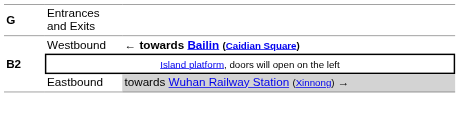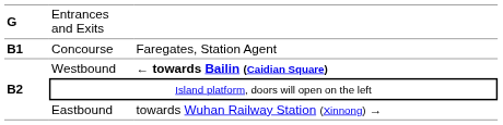 <table table border=0 cellspacing=0 cellpadding=3>
 <tr>
 <td style="border-top:solid 1px gray;border-bottom:solid 0px gray;" width=50><strong>G</strong></td>
 <td style="border-top:solid 1px gray;border-bottom:solid 0px gray;" width=100>Entrances and Exits</td>
 <td style="border-top:solid 1px gray;border-bottom:solid 0px gray;" width=450></td>
+</tr>
+<tr>
+<td style="border-top:solid 1px gray;border-bottom:solid 0px gray;" width=50><strong>B1</strong></td>
+<td style="border-top:solid 1px gray;border-bottom:solid 0px gray;" width=100>Concourse</td>
+<td style="border-top:solid 1px gray;border-bottom:solid 0px gray;" width=450>Faregates, Station Agent</td>
 </tr>
 <tr>
 <td style="border-top:solid 1px gray;border-bottom:solid 1px gray;" rowspan=3><strong>B2</strong></td>
 <td style="border-top:solid 1px gray;border-bottom:solid 0px gray;">Westbound</td>
 <td style="border-top:solid 1px gray;border-bottom:solid 0px gray;"><strong>←  towards <a href='#'>Bailin</a> <small>(<a href='#'>Caidian Square</a>)</small></strong></td>
 </tr>
 <tr>
 <td style="border-right:solid 2px black;border-left:solid 2px black;border-top:solid 2px black;border-bottom:solid 2px black;text-align:center;" colspan=2><small><a href='#'>Island platform</a>, doors will open on the left</small></td>
 </tr>
 <tr>
 <td style="border-bottom:solid 1px gray;">Eastbound</td>
-<td style="background: lightgrey; border-bottom:solid 1px gray;"> towards <a href='#'>Wuhan Railway Station</a> <small>(<a href='#'>Xinnong</a>)</small> →</td>
+<td style="border-bottom:solid 1px gray;"> towards <a href='#'>Wuhan Railway Station</a> <small>(<a href='#'>Xinnong</a>)</small> →</td>
 </tr>
 </table>
